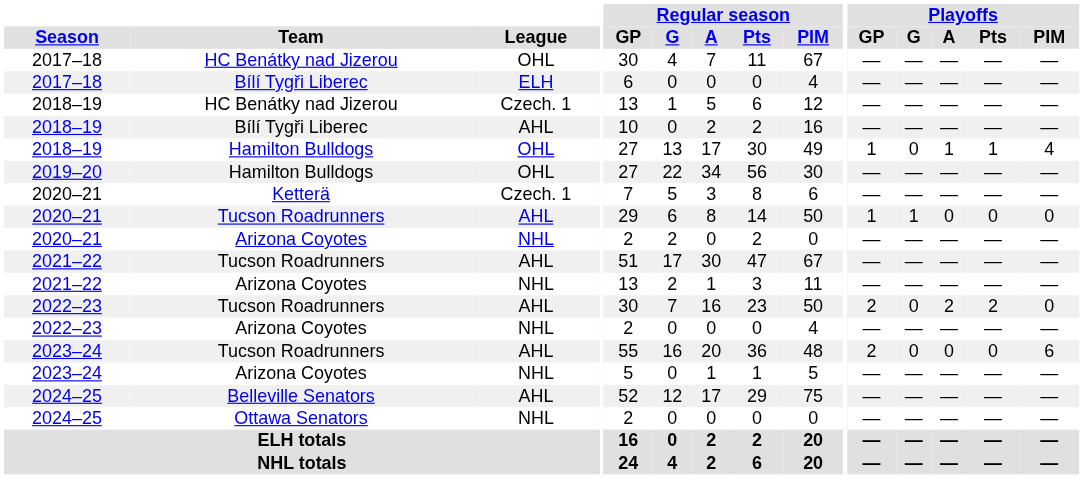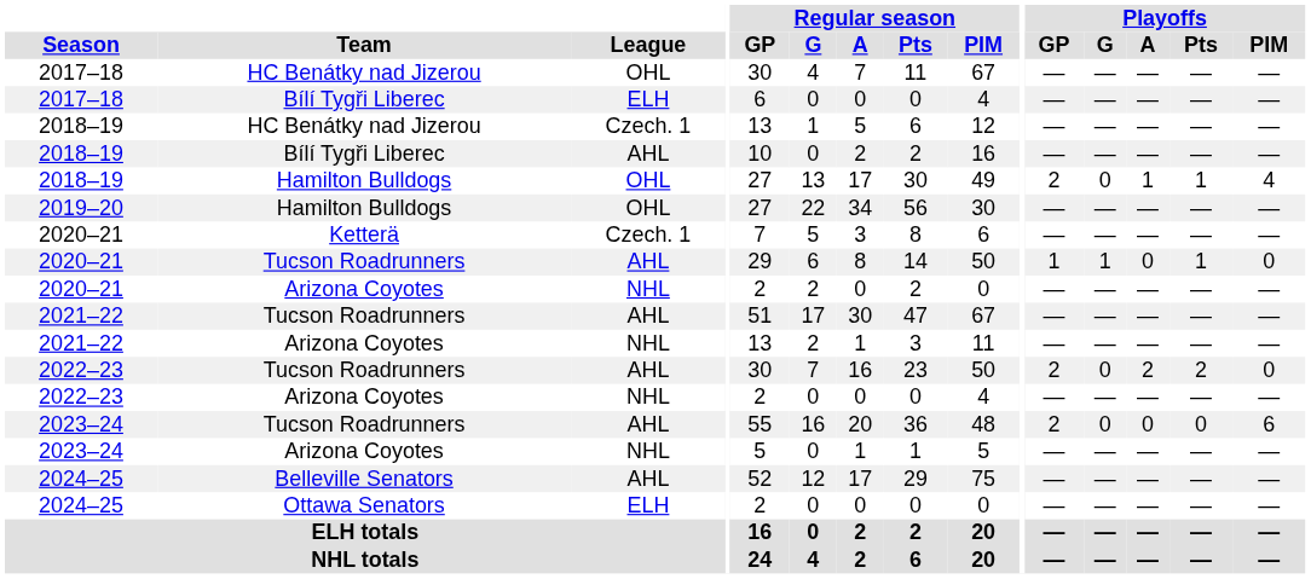 <table border="0" cellpadding="1" cellspacing="0" style="text-align:center; width:60em;">
 <tr bgcolor="#e0e0e0">
 <th colspan="3" bgcolor="#ffffff"></th>
 <th rowspan="99" bgcolor="#ffffff"></th>
 <th colspan="5"><a href='#'>Regular season</a></th>
 <th rowspan="99" bgcolor="#ffffff"></th>
 <th colspan="5"><a href='#'>Playoffs</a></th>
 </tr>
 <tr bgcolor="#e0e0e0">
 <th><a href='#'>Season</a></th>
 <th>Team</th>
 <th>League</th>
 <th>GP</th>
 <th><a href='#'>G</a></th>
 <th><a href='#'>A</a></th>
 <th><a href='#'>Pts</a></th>
 <th><a href='#'>PIM</a></th>
 <th>GP</th>
 <th>G</th>
 <th>A</th>
 <th>Pts</th>
 <th>PIM</th>
 </tr>
 <tr>
 <td>2017–18</td>
 <td><a href='#'>HC Benátky nad Jizerou</a></td>
 <td>OHL</td>
 <td>30</td>
 <td>4</td>
 <td>7</td>
 <td>11</td>
 <td>67</td>
 <td>—</td>
 <td>—</td>
 <td>—</td>
 <td>—</td>
 <td>—</td>
 </tr>
 <tr bgcolor="#f0f0f0">
 <td><a href='#'>2017–18</a></td>
 <td><a href='#'>Bílí Tygři Liberec</a></td>
 <td><a href='#'>ELH</a></td>
 <td>6</td>
 <td>0</td>
 <td>0</td>
 <td>0</td>
 <td>4</td>
 <td>—</td>
 <td>—</td>
 <td>—</td>
 <td>—</td>
 <td>—</td>
 </tr>
 <tr>
 <td>2018–19</td>
 <td>HC Benátky nad Jizerou</td>
 <td>Czech. 1</td>
 <td>13</td>
 <td>1</td>
 <td>5</td>
 <td>6</td>
 <td>12</td>
 <td>—</td>
 <td>—</td>
 <td>—</td>
 <td>—</td>
 <td>—</td>
 </tr>
 <tr bgcolor="#f0f0f0">
 <td><a href='#'>2018–19</a></td>
 <td>Bílí Tygři Liberec</td>
 <td>AHL</td>
 <td>10</td>
 <td>0</td>
 <td>2</td>
 <td>2</td>
 <td>16</td>
 <td>—</td>
 <td>—</td>
 <td>—</td>
 <td>—</td>
 <td>—</td>
 </tr>
 <tr>
 <td><a href='#'>2018–19</a></td>
 <td><a href='#'>Hamilton Bulldogs</a></td>
 <td><a href='#'>OHL</a></td>
 <td>27</td>
 <td>13</td>
 <td>17</td>
 <td>30</td>
 <td>49</td>
-<td>1</td>
+<td>2</td>
 <td>0</td>
 <td>1</td>
 <td>1</td>
 <td>4</td>
 </tr>
 <tr bgcolor="#f0f0f0">
 <td><a href='#'>2019–20</a></td>
 <td>Hamilton Bulldogs</td>
 <td>OHL</td>
 <td>27</td>
 <td>22</td>
 <td>34</td>
 <td>56</td>
 <td>30</td>
 <td>—</td>
 <td>—</td>
 <td>—</td>
 <td>—</td>
 <td>—</td>
 </tr>
 <tr>
 <td>2020–21</td>
 <td><a href='#'>Ketterä</a></td>
 <td>Czech. 1</td>
 <td>7</td>
 <td>5</td>
 <td>3</td>
 <td>8</td>
 <td>6</td>
 <td>—</td>
 <td>—</td>
 <td>—</td>
 <td>—</td>
 <td>—</td>
 </tr>
 <tr bgcolor="#f0f0f0">
 <td><a href='#'>2020–21</a></td>
 <td><a href='#'>Tucson Roadrunners</a></td>
 <td><a href='#'>AHL</a></td>
 <td>29</td>
 <td>6</td>
 <td>8</td>
 <td>14</td>
 <td>50</td>
 <td>1</td>
 <td>1</td>
 <td>0</td>
-<td>0</td>
+<td>1</td>
 <td>0</td>
 </tr>
 <tr>
 <td><a href='#'>2020–21</a></td>
 <td><a href='#'>Arizona Coyotes</a></td>
 <td><a href='#'>NHL</a></td>
 <td>2</td>
 <td>2</td>
 <td>0</td>
 <td>2</td>
 <td>0</td>
 <td>—</td>
 <td>—</td>
 <td>—</td>
 <td>—</td>
 <td>—</td>
 </tr>
 <tr bgcolor="#f0f0f0">
 <td><a href='#'>2021–22</a></td>
 <td>Tucson Roadrunners</td>
 <td>AHL</td>
 <td>51</td>
 <td>17</td>
 <td>30</td>
 <td>47</td>
 <td>67</td>
 <td>—</td>
 <td>—</td>
 <td>—</td>
 <td>—</td>
 <td>—</td>
 </tr>
 <tr>
 <td><a href='#'>2021–22</a></td>
 <td>Arizona Coyotes</td>
 <td>NHL</td>
 <td>13</td>
 <td>2</td>
 <td>1</td>
 <td>3</td>
 <td>11</td>
 <td>—</td>
 <td>—</td>
 <td>—</td>
 <td>—</td>
 <td>—</td>
 </tr>
 <tr bgcolor="#f0f0f0">
 <td><a href='#'>2022–23</a></td>
 <td>Tucson Roadrunners</td>
 <td>AHL</td>
 <td>30</td>
 <td>7</td>
 <td>16</td>
 <td>23</td>
 <td>50</td>
 <td>2</td>
 <td>0</td>
 <td>2</td>
 <td>2</td>
 <td>0</td>
 </tr>
 <tr>
 <td><a href='#'>2022–23</a></td>
 <td>Arizona Coyotes</td>
 <td>NHL</td>
 <td>2</td>
 <td>0</td>
 <td>0</td>
 <td>0</td>
 <td>4</td>
 <td>—</td>
 <td>—</td>
 <td>—</td>
 <td>—</td>
 <td>—</td>
 </tr>
 <tr bgcolor="#f0f0f0">
 <td><a href='#'>2023–24</a></td>
 <td>Tucson Roadrunners</td>
 <td>AHL</td>
 <td>55</td>
 <td>16</td>
 <td>20</td>
 <td>36</td>
 <td>48</td>
 <td>2</td>
 <td>0</td>
 <td>0</td>
 <td>0</td>
 <td>6</td>
 </tr>
 <tr>
 <td><a href='#'>2023–24</a></td>
 <td>Arizona Coyotes</td>
 <td>NHL</td>
 <td>5</td>
 <td>0</td>
 <td>1</td>
 <td>1</td>
 <td>5</td>
 <td>—</td>
 <td>—</td>
 <td>—</td>
 <td>—</td>
 <td>—</td>
 </tr>
 <tr bgcolor="#f0f0f0">
 <td><a href='#'>2024–25</a></td>
 <td><a href='#'>Belleville Senators</a></td>
 <td>AHL</td>
 <td>52</td>
 <td>12</td>
 <td>17</td>
 <td>29</td>
 <td>75</td>
 <td>—</td>
 <td>—</td>
 <td>—</td>
 <td>—</td>
 <td>—</td>
 </tr>
 <tr>
 <td><a href='#'>2024–25</a></td>
 <td><a href='#'>Ottawa Senators</a></td>
-<td>NHL</td>
+<td><a href='#'>ELH</a></td>
 <td>2</td>
 <td>0</td>
 <td>0</td>
 <td>0</td>
 <td>0</td>
 <td>—</td>
 <td>—</td>
 <td>—</td>
 <td>—</td>
 <td>—</td>
 </tr>
 <tr bgcolor="#e0e0e0">
 <th colspan="3">ELH totals</th>
 <th>16</th>
 <th>0</th>
 <th>2</th>
 <th>2</th>
 <th>20</th>
 <th>—</th>
 <th>—</th>
 <th>—</th>
 <th>—</th>
 <th>—</th>
 </tr>
 <tr bgcolor="#e0e0e0">
 <th colspan="3">NHL totals</th>
 <th>24</th>
 <th>4</th>
 <th>2</th>
 <th>6</th>
 <th>20</th>
 <th>—</th>
 <th>—</th>
 <th>—</th>
 <th>—</th>
 <th>—</th>
 </tr>
 </table>
